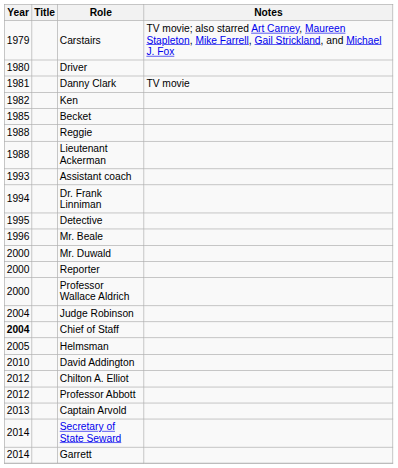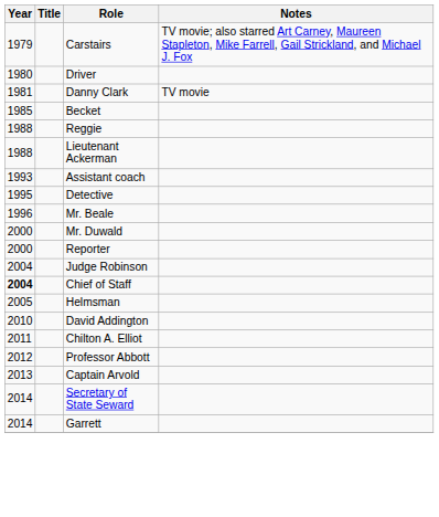 <table class="wikitable sortable">
 <tr>
 <th>Year</th>
 <th>Title</th>
 <th>Role</th>
 <th class="unsortable">Notes</th>
 </tr>
 <tr>
 <td>1979</td>
 <td><em></em></td>
 <td>Carstairs</td>
 <td>TV movie; also starred <a href='#'>Art Carney</a>, <a href='#'>Maureen Stapleton</a>, <a href='#'>Mike Farrell</a>, <a href='#'>Gail Strickland</a>, and <a href='#'>Michael J. Fox</a></td>
 </tr>
 <tr>
 <td>1980</td>
 <td><em></em></td>
 <td>Driver</td>
 <td></td>
 </tr>
 <tr>
 <td>1981</td>
 <td><em></em></td>
 <td>Danny Clark</td>
 <td>TV movie</td>
 </tr>
 <tr>
-<td>1982</td>
-<td><em></em></td>
-<td>Ken</td>
-<td></td>
-</tr>
-<tr>
 <td>1985</td>
 <td><em></em></td>
 <td>Becket</td>
 <td></td>
 </tr>
 <tr>
 <td>1988</td>
 <td><em></em></td>
 <td>Reggie</td>
 <td></td>
 </tr>
 <tr>
 <td>1988</td>
 <td><em></em></td>
 <td>Lieutenant Ackerman</td>
 <td></td>
 </tr>
 <tr>
 <td>1993</td>
 <td><em></em></td>
 <td>Assistant coach</td>
-<td></td>
-</tr>
-<tr>
-<td>1994</td>
-<td><em></em></td>
-<td>Dr. Frank Linniman</td>
 <td></td>
 </tr>
 <tr>
 <td>1995</td>
 <td><em></em></td>
 <td>Detective</td>
 <td></td>
 </tr>
 <tr>
 <td>1996</td>
 <td><em></em></td>
 <td>Mr. Beale</td>
 <td></td>
 </tr>
 <tr>
 <td>2000</td>
 <td><em></em></td>
 <td>Mr. Duwald</td>
 <td></td>
 </tr>
 <tr>
 <td>2000</td>
 <td><em></em></td>
 <td>Reporter</td>
 <td></td>
 </tr>
 <tr>
-<td>2000</td>
-<td><em></em></td>
-<td>Professor Wallace Aldrich</td>
-<td></td>
-</tr>
-<tr>
 <td>2004</td>
 <td><em></em></td>
 <td>Judge Robinson</td>
 <td></td>
 </tr>
 <tr>
 <td><strong>2004</strong></td>
 <td><em></em></td>
 <td>Chief of Staff</td>
 <td></td>
 </tr>
 <tr>
 <td>2005</td>
 <td><em></em></td>
 <td>Helmsman</td>
 <td></td>
 </tr>
 <tr>
 <td>2010</td>
 <td><em></em></td>
 <td>David Addington</td>
 <td></td>
 </tr>
 <tr>
-<td>2012</td>
+<td>2011</td>
 <td><em></em></td>
 <td>Chilton A. Elliot</td>
 <td></td>
 </tr>
 <tr>
 <td>2012</td>
 <td><em></em></td>
 <td>Professor Abbott</td>
 <td></td>
 </tr>
 <tr>
 <td>2013</td>
 <td><em></em></td>
 <td>Captain Arvold</td>
 <td></td>
 </tr>
 <tr>
 <td>2014</td>
 <td><em></em></td>
 <td><a href='#'>Secretary of State Seward</a></td>
 <td></td>
 </tr>
 <tr>
 <td>2014</td>
 <td><em></em></td>
 <td>Garrett</td>
 <td></td>
 </tr>
 <tr>
 </tr>
 </table>
